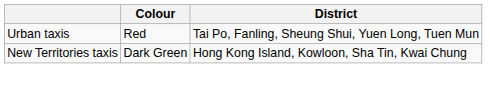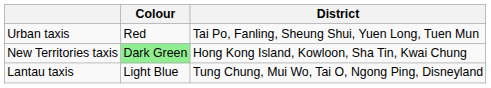 <table class="wikitable">
 <tr>
 <th></th>
 <th>Colour</th>
 <th>District</th>
 </tr>
 <tr>
 <td>Urban taxis</td>
 <td>Red</td>
 <td>Tai Po, Fanling, Sheung Shui, Yuen Long, Tuen Mun</td>
 </tr>
 <tr>
 <td>New Territories taxis</td>
-<td>Dark Green</td>
+<td style="background: lightgreen;">Dark Green</td>
 <td>Hong Kong Island, Kowloon, Sha Tin, Kwai Chung</td>
 </tr>
+<tr>
+<td>Lantau taxis</td>
+<td>Light Blue</td>
+<td>Tung Chung, Mui Wo, Tai O, Ngong Ping, Disneyland</td>
+</tr>
 </table>
